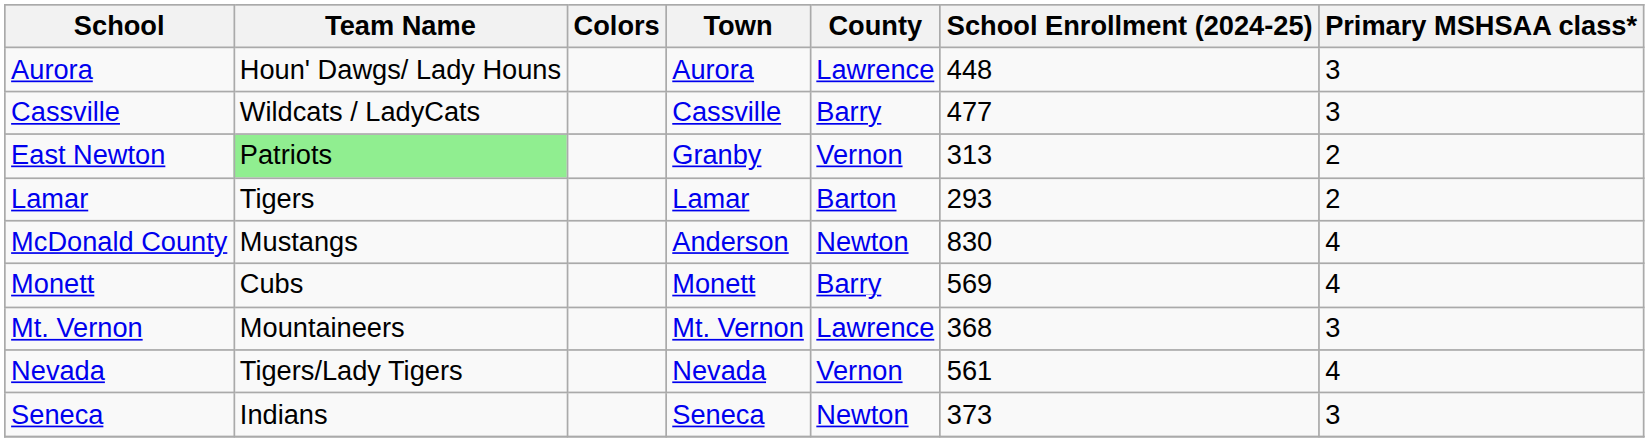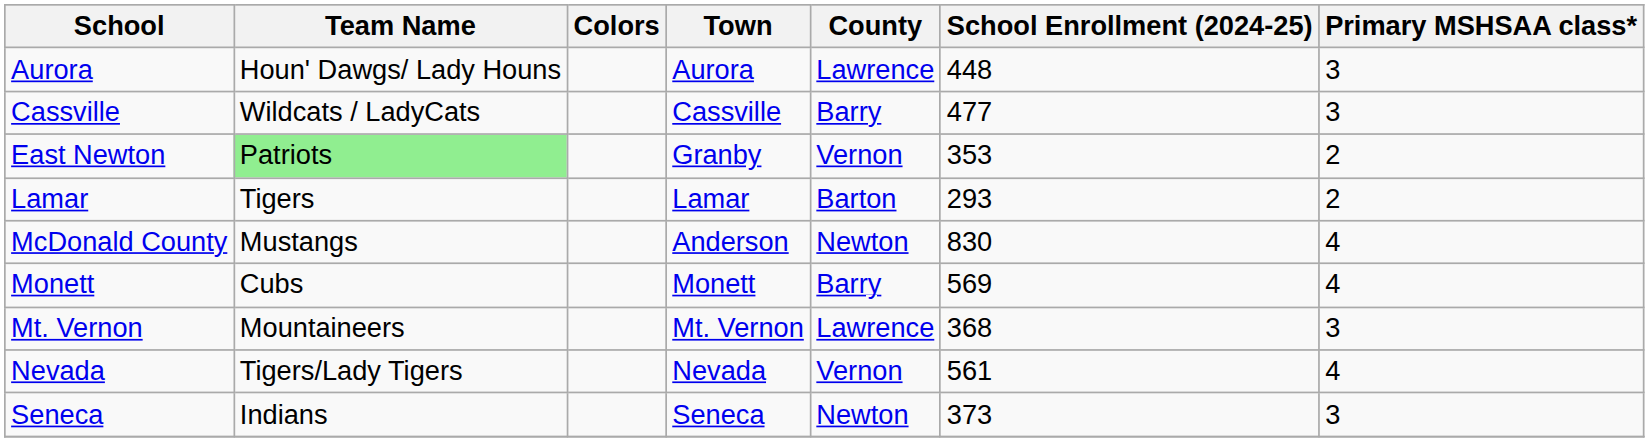 <table class="wikitable" border="1">
 <tr>
 <th>School</th>
 <th>Team Name</th>
 <th>Colors</th>
 <th>Town</th>
 <th>County</th>
 <th>School Enrollment (2024-25)</th>
 <th>Primary MSHSAA class*</th>
 </tr>
 <tr>
 <td><a href='#'>Aurora</a></td>
 <td>Houn' Dawgs/ Lady Houns</td>
 <td> </td>
 <td><a href='#'>Aurora</a></td>
 <td><a href='#'>Lawrence</a></td>
 <td>448</td>
 <td>3</td>
 </tr>
 <tr>
 <td><a href='#'>Cassville</a></td>
 <td>Wildcats / LadyCats</td>
 <td> </td>
 <td><a href='#'>Cassville</a></td>
 <td><a href='#'>Barry</a></td>
 <td>477</td>
 <td>3</td>
 </tr>
 <tr>
 <td><a href='#'>East Newton</a></td>
 <td style="background: lightgreen;">Patriots</td>
 <td> </td>
 <td><a href='#'>Granby</a></td>
 <td><a href='#'>Vernon</a></td>
-<td>313</td>
+<td>353</td>
 <td>2</td>
 </tr>
 <tr>
 <td><a href='#'>Lamar</a></td>
 <td>Tigers</td>
 <td> </td>
 <td><a href='#'>Lamar</a></td>
 <td><a href='#'>Barton</a></td>
 <td>293</td>
 <td>2</td>
 </tr>
 <tr>
 <td><a href='#'>McDonald County</a></td>
 <td>Mustangs</td>
 <td> </td>
 <td><a href='#'>Anderson</a></td>
 <td><a href='#'>Newton</a></td>
 <td>830</td>
 <td>4</td>
 </tr>
 <tr>
 <td><a href='#'>Monett</a></td>
 <td>Cubs</td>
 <td> </td>
 <td><a href='#'>Monett</a></td>
 <td><a href='#'>Barry</a></td>
 <td>569</td>
 <td>4</td>
 </tr>
 <tr>
 <td><a href='#'>Mt. Vernon</a></td>
 <td>Mountaineers</td>
 <td> </td>
 <td><a href='#'>Mt. Vernon</a></td>
 <td><a href='#'>Lawrence</a></td>
 <td>368</td>
 <td>3</td>
 </tr>
 <tr>
 <td><a href='#'>Nevada</a></td>
 <td>Tigers/Lady Tigers</td>
 <td> </td>
 <td><a href='#'>Nevada</a></td>
 <td><a href='#'>Vernon</a></td>
 <td>561</td>
 <td>4</td>
 </tr>
 <tr>
 <td><a href='#'>Seneca</a></td>
 <td>Indians</td>
 <td>  </td>
 <td><a href='#'>Seneca</a></td>
 <td><a href='#'>Newton</a></td>
 <td>373</td>
 <td>3</td>
 </tr>
 <tr>
 </tr>
 </table>
